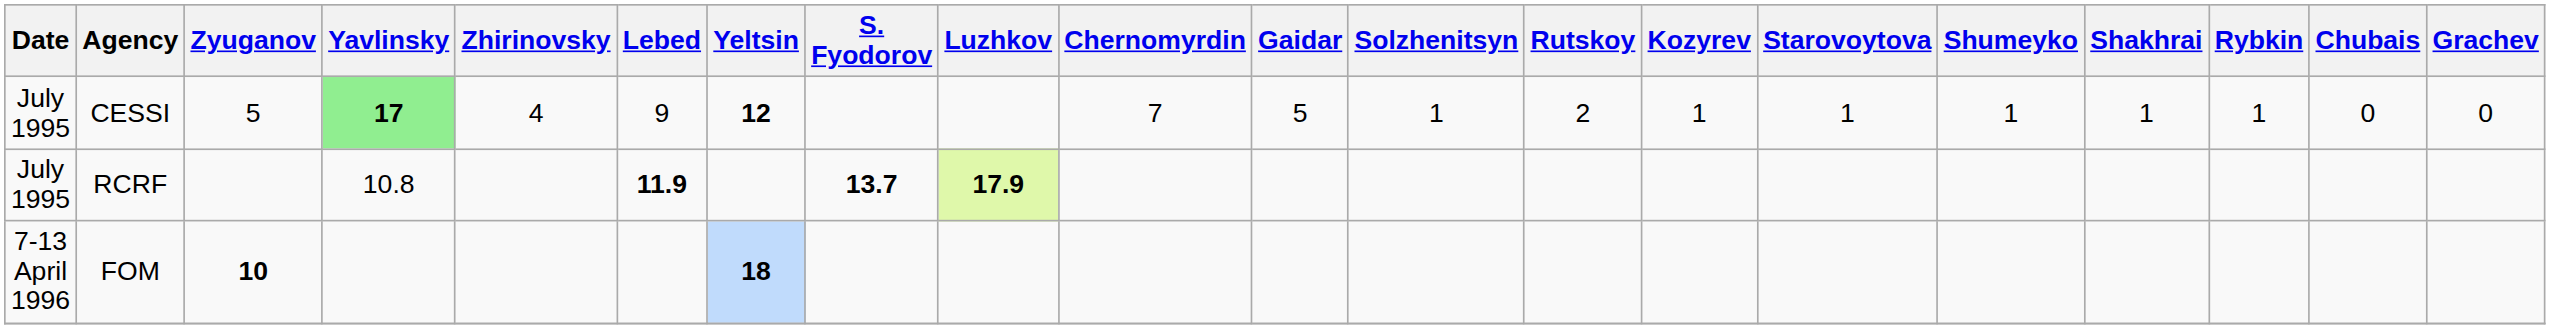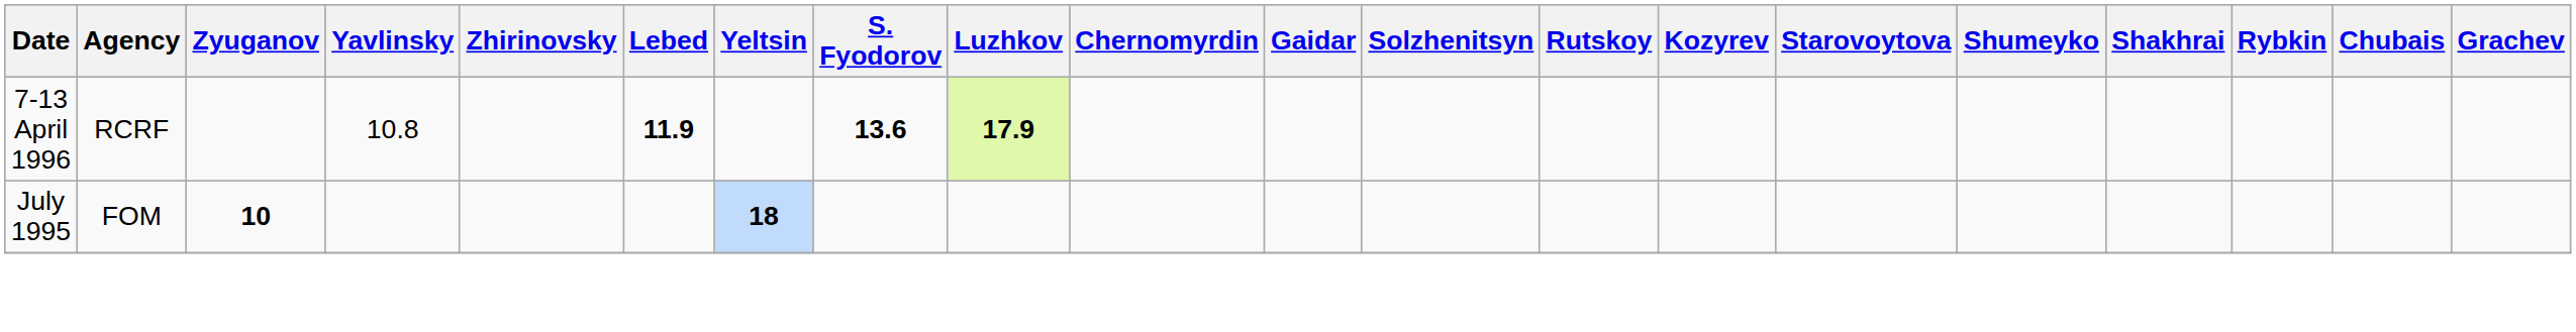 <table class=wikitable style=text-align:center>
 <tr>
 <th>Date</th>
 <th>Agency</th>
 <th><a href='#'>Zyuganov</a></th>
 <th><a href='#'>Yavlinsky</a></th>
 <th><a href='#'>Zhirinovsky</a></th>
 <th><a href='#'>Lebed</a></th>
 <th><a href='#'>Yeltsin</a></th>
 <th><a href='#'>S. Fyodorov</a></th>
 <th><a href='#'>Luzhkov</a></th>
 <th><a href='#'>Chernomyrdin</a></th>
 <th><a href='#'>Gaidar</a></th>
 <th><a href='#'>Solzhenitsyn</a></th>
 <th><a href='#'>Rutskoy</a></th>
 <th><a href='#'>Kozyrev</a></th>
 <th><a href='#'>Starovoytova</a></th>
 <th><a href='#'>Shumeyko</a></th>
 <th><a href='#'>Shakhrai</a></th>
 <th><a href='#'>Rybkin</a></th>
 <th><a href='#'>Chubais</a></th>
 <th><a href='#'>Grachev</a></th>
 </tr>
 <tr>
-<td>July 1995</td>
-<td>CESSI</td>
-<td>5</td>
-<td style="background:#90ee90"><strong>17</strong></td>
-<td>4</td>
-<td>9</td>
-<td><strong>12</strong></td>
-<td></td>
-<td></td>
-<td>7</td>
-<td>5</td>
-<td>1</td>
-<td>2</td>
-<td>1</td>
-<td>1</td>
-<td>1</td>
-<td>1</td>
-<td>1</td>
-<td>0</td>
-<td>0</td>
-</tr>
-<tr>
-<td>July 1995</td>
+<td>7-13 April 1996</td>
 <td>RCRF</td>
 <td></td>
 <td>10.8</td>
 <td></td>
 <td><strong>11.9</strong></td>
 <td></td>
-<td><strong>13.7</strong></td>
+<td><strong>13.6</strong></td>
 <td style="background:#DFF8AA"><strong>17.9</strong></td>
 <td></td>
 <td></td>
 <td></td>
 <td></td>
 <td></td>
 <td></td>
 <td></td>
 <td></td>
 <td></td>
 <td></td>
 <td></td>
 </tr>
 <tr>
-<td>7-13 April 1996</td>
+<td>July 1995</td>
 <td>FOM</td>
 <td><strong>10</strong></td>
 <td></td>
 <td></td>
 <td></td>
 <td style="background:#C0DBFC"><strong>18</strong></td>
 <td></td>
 <td></td>
 <td></td>
 <td></td>
 <td></td>
 <td></td>
 <td></td>
 <td></td>
 <td></td>
 <td></td>
 <td></td>
 <td></td>
 <td></td>
 </tr>
 <tr>
 </tr>
 </table>
